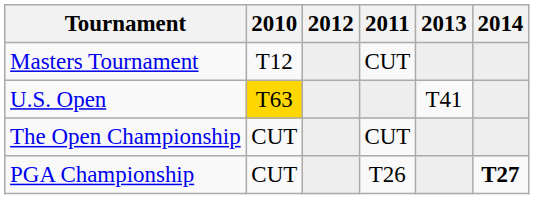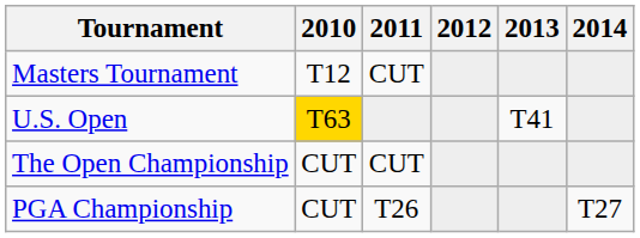 <table class="wikitable" style="font-size:95%;text-align:center;">
 <tr>
 <th>Tournament</th>
 <th>2010</th>
+<th>2011</th>
 <th>2012</th>
-<th>2011</th>
 <th>2013</th>
 <th>2014</th>
 </tr>
 <tr>
 <td align=left><a href='#'>Masters Tournament</a></td>
 <td>T12</td>
+<td>CUT</td>
 <td style="background:#eeeeee;"></td>
-<td>CUT</td>
 <td style="background:#eeeeee;"></td>
 <td style="background:#eeeeee;"></td>
 </tr>
 <tr>
 <td align=left><a href='#'>U.S. Open</a></td>
 <td style="background: gold;">T63</td>
 <td style="background:#eeeeee;"></td>
 <td style="background:#eeeeee;"></td>
 <td>T41</td>
 <td style="background:#eeeeee;"></td>
 </tr>
 <tr>
 <td align=left><a href='#'>The Open Championship</a></td>
 <td>CUT</td>
+<td>CUT</td>
 <td style="background:#eeeeee;"></td>
-<td>CUT</td>
 <td style="background:#eeeeee;"></td>
 <td style="background:#eeeeee;"></td>
 </tr>
 <tr>
 <td align=left><a href='#'>PGA Championship</a></td>
 <td>CUT</td>
-<td style="background:#eeeeee;"></td>
 <td>T26</td>
 <td style="background:#eeeeee;"></td>
-<td><strong>T27</strong></td>
+<td style="background:#eeeeee;"></td>
+<td>T27</td>
 </tr>
 </table>
